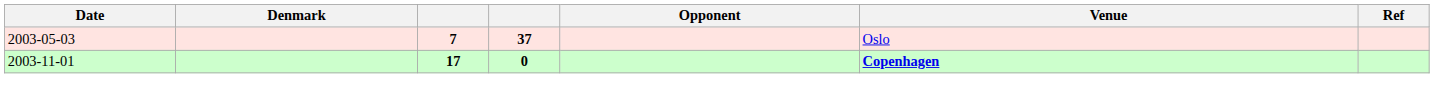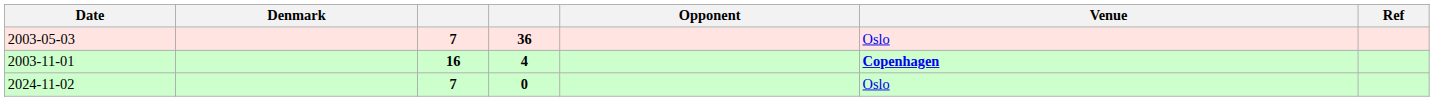 <table class="wikitable sortable" style="width:100%">
 <tr>
 <th style="width:12%">Date</th>
 <th style="width:17%">Denmark</th>
 <th style="width:5%"></th>
 <th style="width:5%"></th>
 <th style="width:21%">Opponent</th>
 <th>Venue</th>
 <th style="width:5%">Ref</th>
 </tr>
 <tr bgcolor="FFE4E1">
 <td>2003-05-03</td>
 <td align="right"></td>
 <td align="center"><strong>7</strong></td>
-<td align="center"><strong>37</strong></td>
+<td align="center"><strong>36</strong></td>
 <td></td>
 <td><a href='#'>Oslo</a></td>
 <td></td>
 </tr>
 <tr bgcolor="#ccffcc">
 <td>2003-11-01</td>
 <td align="right"></td>
-<td align="center"><strong>17</strong></td>
-<td align="center"><strong>0</strong></td>
+<td align="center"><strong>16</strong></td>
+<td align="center"><strong>4</strong></td>
 <td></td>
 <td><strong><a href='#'>Copenhagen</a></strong></td>
 <td></td>
 </tr>
+<tr bgcolor="#ccffcc">
+<td>2024-11-02</td>
+<td align="right"></td>
+<td align="center"><strong>7</strong></td>
+<td align="center"><strong>0</strong></td>
+<td></td>
+<td><a href='#'>Oslo</a></td>
+<td></td>
+</tr>
 </table>
